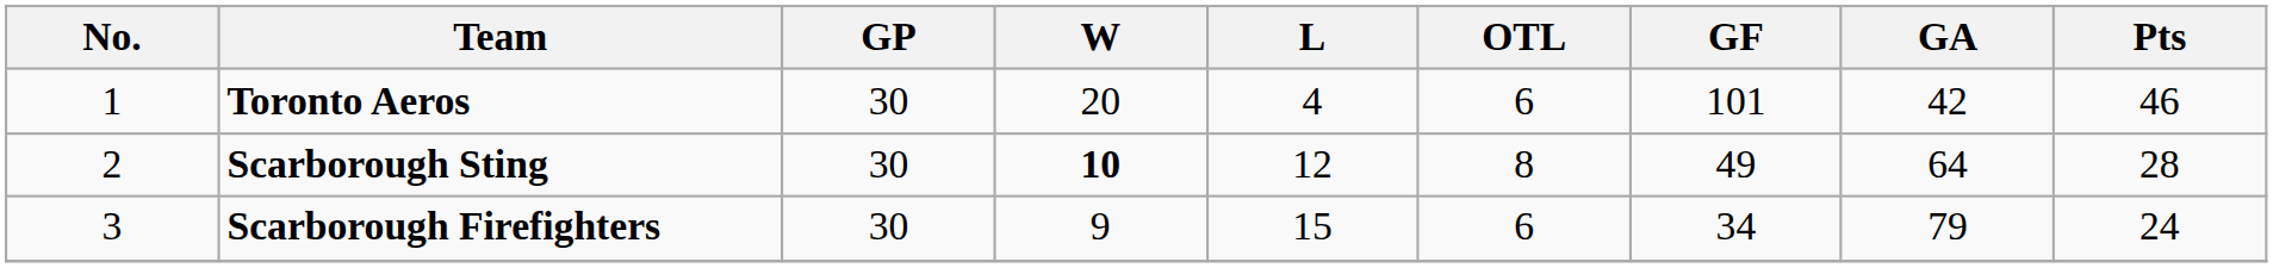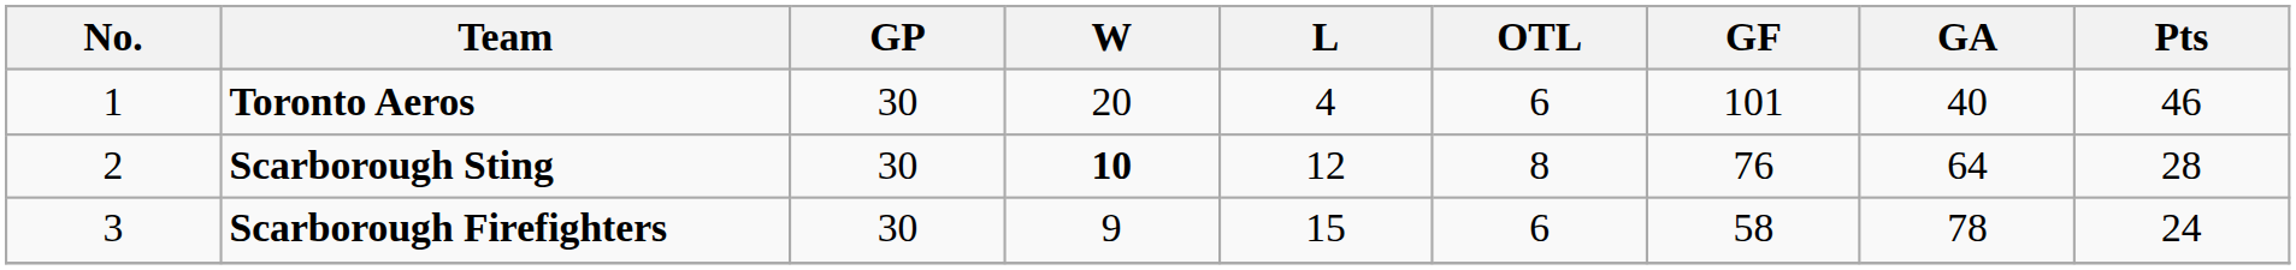 <table class="wikitable sortable">
 <tr>
 <th bgcolor="#DDDDFF" width="7.5%" title="Division rank">No.</th>
 <th bgcolor="#DDDDFF" width="20%">Team</th>
 <th bgcolor="#DDDDFF" width="7.5%" title="Games played" class="unsortable">GP</th>
 <th bgcolor="#DDDDFF" width="7.5%" title="Wins">W</th>
 <th bgcolor="#DDDDFF" width="7.5%" title="Losses">L</th>
 <th bgcolor="#DDDDFF" width="7.5%" title="Ties">OTL</th>
 <th bgcolor="#DDDDFF" width="7.5%" title="Ties">GF</th>
 <th bgcolor="#DDDDFF" width="7.5%" title="Ties">GA</th>
 <th bgcolor="#DDDDFF" width="7.5%" title="Points">Pts</th>
 </tr>
 <tr align=center>
 <td>1</td>
 <td align=left><strong>Toronto Aeros</strong></td>
 <td>30</td>
 <td>20</td>
 <td>4</td>
 <td>6</td>
 <td>101</td>
-<td>42</td>
+<td>40</td>
 <td>46</td>
 </tr>
 <tr align=center>
 <td>2</td>
 <td align=left><strong>Scarborough Sting</strong></td>
 <td>30</td>
 <td><strong>10</strong></td>
 <td>12</td>
 <td>8</td>
-<td>49</td>
+<td>76</td>
 <td>64</td>
 <td>28</td>
 </tr>
 <tr align=center>
 <td>3</td>
 <td align=left><strong>Scarborough Firefighters</strong></td>
 <td>30</td>
 <td>9</td>
 <td>15</td>
 <td>6</td>
-<td>34</td>
-<td>79</td>
+<td>58</td>
+<td>78</td>
 <td>24</td>
 </tr>
 <tr align=center |4||align=left| >
 </tr>
 </table>
